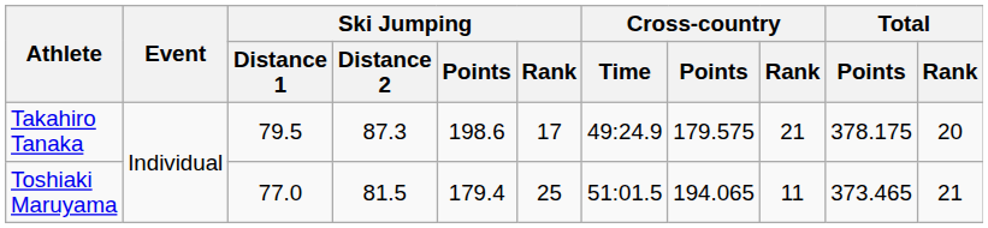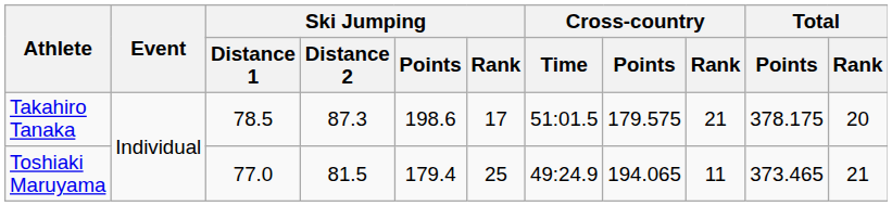 <table class="wikitable" style="font-size:90%">
 <tr>
 <th rowspan="2">Athlete</th>
 <th rowspan="2">Event</th>
 <th colspan="4">Ski Jumping</th>
 <th colspan="3">Cross-country</th>
 <th colspan="2">Total</th>
 </tr>
 <tr>
 <th>Distance 1</th>
 <th>Distance 2</th>
 <th>Points</th>
 <th>Rank</th>
 <th>Time</th>
 <th>Points</th>
 <th>Rank</th>
 <th>Points</th>
 <th>Rank</th>
 </tr>
 <tr>
 <td><a href='#'>Takahiro Tanaka</a></td>
 <td rowspan="2">Individual</td>
-<td align="center">79.5</td>
+<td align="center">78.5</td>
 <td align="center">87.3</td>
 <td align="center">198.6</td>
 <td align="center">17</td>
-<td align="center">49:24.9</td>
+<td align="center">51:01.5</td>
 <td align="center">179.575</td>
 <td align="center">21</td>
 <td align="center">378.175</td>
 <td align="center">20</td>
 </tr>
 <tr>
 <td><a href='#'>Toshiaki Maruyama</a></td>
 <td align="center">77.0</td>
 <td align="center">81.5</td>
 <td align="center">179.4</td>
 <td align="center">25</td>
-<td align="center">51:01.5</td>
+<td align="center">49:24.9</td>
 <td align="center">194.065</td>
 <td align="center">11</td>
 <td align="center">373.465</td>
 <td align="center">21</td>
 </tr>
 </table>
